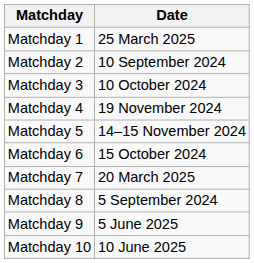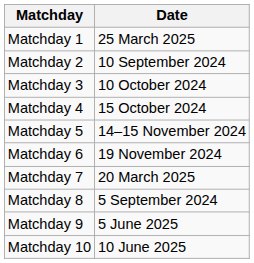 <table class="wikitable">
 <tr>
 <th>Matchday</th>
 <th>Date</th>
 </tr>
 <tr>
 <td>Matchday 1</td>
 <td>25 March 2025</td>
 </tr>
 <tr>
 <td>Matchday 2</td>
 <td>10 September 2024</td>
 </tr>
 <tr>
 <td>Matchday 3</td>
 <td>10 October 2024</td>
 </tr>
 <tr>
 <td>Matchday 4</td>
-<td>19 November 2024</td>
+<td>15 October 2024</td>
 </tr>
 <tr>
 <td>Matchday 5</td>
 <td>14–15 November 2024</td>
 </tr>
 <tr>
 <td>Matchday 6</td>
-<td>15 October 2024</td>
+<td>19 November 2024</td>
 </tr>
 <tr>
 <td>Matchday 7</td>
 <td>20 March 2025</td>
 </tr>
 <tr>
 <td>Matchday 8</td>
 <td>5 September 2024</td>
 </tr>
 <tr>
 <td>Matchday 9</td>
 <td>5 June 2025</td>
 </tr>
 <tr>
 <td>Matchday 10</td>
 <td>10 June 2025</td>
 </tr>
 </table>
